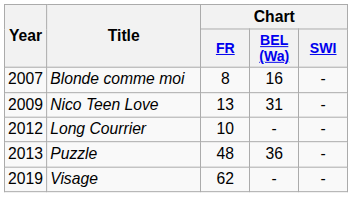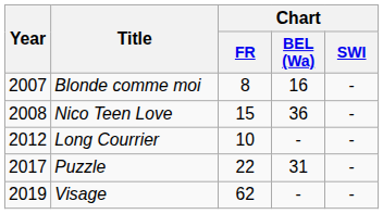 <table class="wikitable">
 <tr>
 <th rowspan="2" width="33">Year</th>
 <th rowspan="2" width="150">Title</th>
 <th colspan="4">Chart</th>
 </tr>
 <tr>
 <th style="width:3em;font-size:90%"><a href='#'>FR</a></th>
 <th style="width:3em;font-size:90%"><a href='#'>BEL (Wa)</a></th>
 <th style="width:3em;font-size:90%"><a href='#'>SWI</a></th>
 </tr>
 <tr>
 <td align="center">2007</td>
 <td><em>Blonde comme moi</em></td>
 <td align="center">8</td>
 <td align="center">16</td>
 <td align="center">-</td>
 </tr>
 <tr>
-<td align="center">2009</td>
+<td align="center">2008</td>
 <td><em>Nico Teen Love</em></td>
-<td align="center">13</td>
-<td align="center">31</td>
+<td align="center">15</td>
+<td align="center">36</td>
 <td align="center">-</td>
 </tr>
 <tr>
 <td align="center">2012</td>
 <td><em>Long Courrier</em></td>
 <td align="center">10</td>
 <td align="center">-</td>
 <td align="center">-</td>
 </tr>
 <tr>
-<td align="center">2013</td>
+<td align="center">2017</td>
 <td><em>Puzzle</em></td>
-<td align="center">48</td>
-<td align="center">36</td>
+<td align="center">22</td>
+<td align="center">31</td>
 <td align="center">-</td>
 </tr>
 <tr>
 <td align="center">2019</td>
 <td><em>Visage</em></td>
 <td align="center">62<br></td>
 <td align="center">-</td>
 <td align="center">-</td>
 </tr>
 </table>
